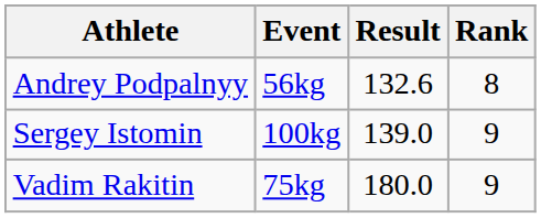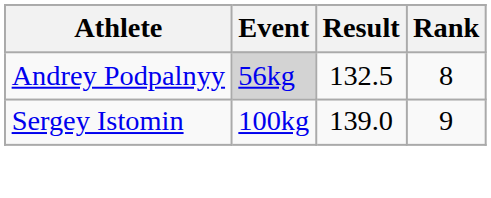 <table class=wikitable style="font-size:90%">
 <tr>
 <th>Athlete</th>
 <th>Event</th>
 <th>Result</th>
 <th>Rank</th>
 </tr>
 <tr>
 <td><a href='#'>Andrey Podpalnyy</a></td>
-<td><a href='#'>56kg</a></td>
-<td style="text-align:center;">132.6</td>
+<td style="background: lightgrey;"><a href='#'>56kg</a></td>
+<td style="text-align:center;">132.5</td>
 <td style="text-align:center;">8</td>
 </tr>
 <tr>
 <td><a href='#'>Sergey Istomin</a></td>
 <td><a href='#'>100kg</a></td>
 <td style="text-align:center;">139.0</td>
 <td style="text-align:center;">9</td>
 </tr>
-<tr>
-<td><a href='#'>Vadim Rakitin</a></td>
-<td><a href='#'>75kg</a></td>
-<td style="text-align:center;">180.0</td>
-<td style="text-align:center;">9</td>
-</tr>
 </table>
